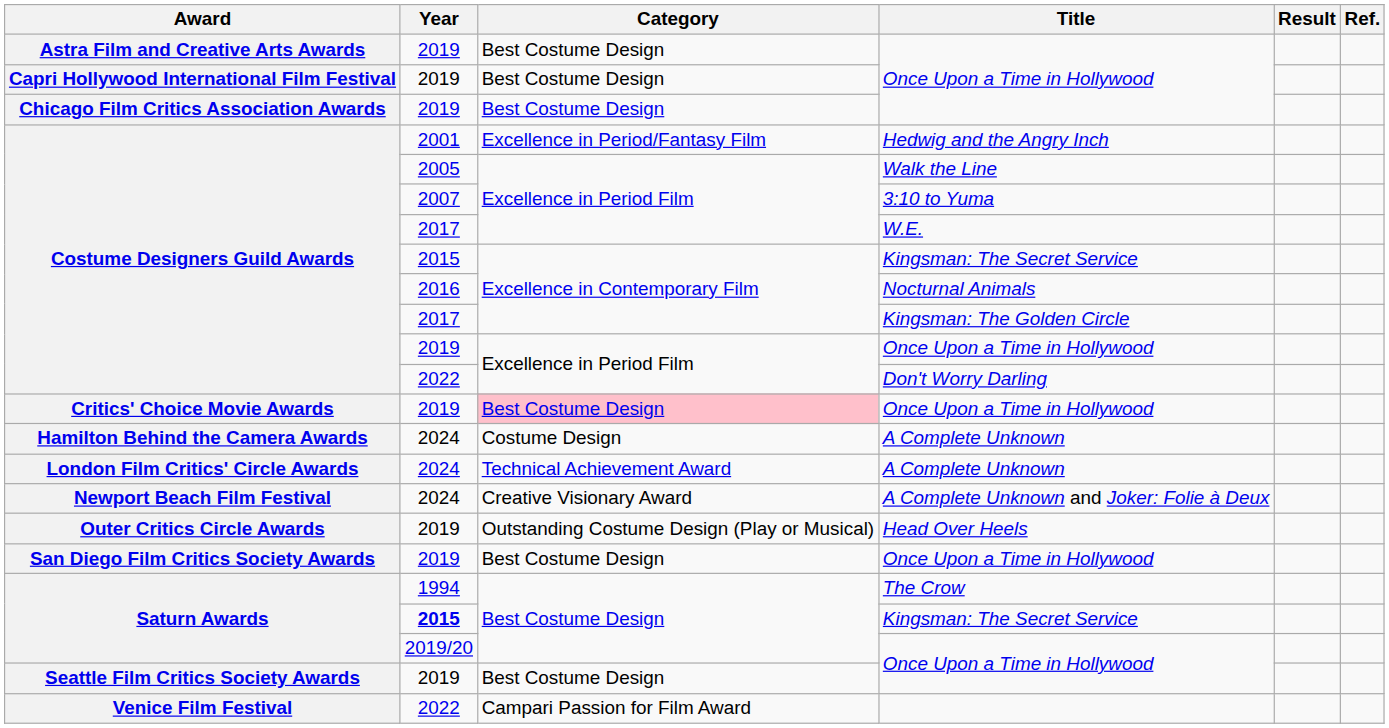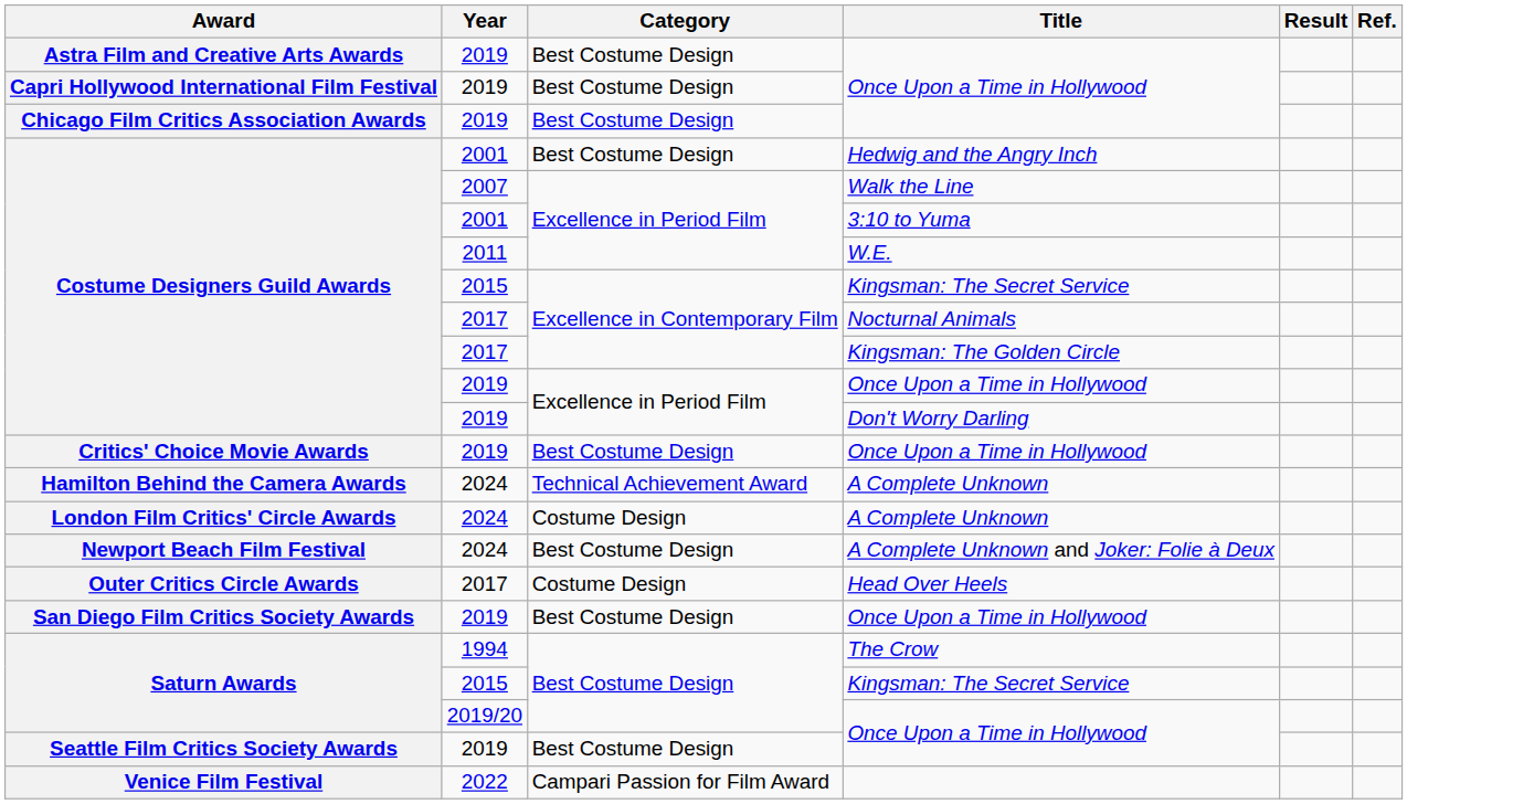 <table class="wikitable sortable">
 <tr>
 <th scope="col">Award</th>
 <th scope="col">Year</th>
 <th scope="col">Category</th>
 <th scope="col">Title</th>
 <th scope="col">Result</th>
 <th>Ref.</th>
 </tr>
 <tr>
 <th scope="row" style="text-align:center;"><a href='#'>Astra Film and Creative Arts Awards</a></th>
 <td style="text-align:center;"><a href='#'>2019</a></td>
 <td>Best Costume Design</td>
 <td rowspan="3"><em><a href='#'>Once Upon a Time in Hollywood</a></em></td>
 <td></td>
 <td style="text-align:center;"></td>
 </tr>
 <tr>
 <th scope="row" style="text-align:center;"><a href='#'>Capri Hollywood International Film Festival</a></th>
 <td style="text-align:center;">2019</td>
 <td>Best Costume Design</td>
 <td></td>
 <td style="text-align:center;"></td>
 </tr>
 <tr>
 <th scope="row" style="text-align:center;"><a href='#'>Chicago Film Critics Association Awards</a></th>
 <td style="text-align:center;"><a href='#'>2019</a></td>
 <td><a href='#'>Best Costume Design</a></td>
 <td></td>
 <td style="text-align:center;"></td>
 </tr>
 <tr>
 <th rowspan="9" scope="row" style="text-align:center;"><a href='#'>Costume Designers Guild Awards</a></th>
 <td style="text-align:center;"><a href='#'>2001</a></td>
-<td><a href='#'>Excellence in Period/Fantasy Film</a></td>
+<td>Best Costume Design</td>
 <td><em><a href='#'>Hedwig and the Angry Inch</a></em></td>
 <td></td>
 <td style="text-align:center;"></td>
 </tr>
 <tr>
-<td style="text-align:center;"><a href='#'>2005</a></td>
+<td style="text-align:center;"><a href='#'>2007</a></td>
 <td rowspan="3"><a href='#'>Excellence in Period Film</a></td>
 <td><em><a href='#'>Walk the Line</a></em></td>
 <td></td>
 <td style="text-align:center;"></td>
 </tr>
 <tr>
-<td style="text-align:center;"><a href='#'>2007</a></td>
+<td style="text-align:center;"><a href='#'>2001</a></td>
 <td><em><a href='#'>3:10 to Yuma</a></em></td>
 <td></td>
 <td style="text-align:center;"></td>
 </tr>
 <tr>
-<td style="text-align:center;"><a href='#'>2017</a></td>
+<td style="text-align:center;"><a href='#'>2011</a></td>
 <td><em><a href='#'>W.E.</a></em></td>
 <td></td>
 <td style="text-align:center;"></td>
 </tr>
 <tr>
 <td style="text-align:center;"><a href='#'>2015</a></td>
 <td rowspan="3"><a href='#'>Excellence in Contemporary Film</a></td>
 <td><em><a href='#'>Kingsman: The Secret Service</a></em></td>
 <td></td>
 <td style="text-align:center;"></td>
 </tr>
 <tr>
-<td style="text-align:center;"><a href='#'>2016</a></td>
+<td style="text-align:center;"><a href='#'>2017</a></td>
 <td><em><a href='#'>Nocturnal Animals</a></em></td>
 <td></td>
 <td style="text-align:center;"></td>
 </tr>
 <tr>
 <td style="text-align:center;"><a href='#'>2017</a></td>
 <td><em><a href='#'>Kingsman: The Golden Circle</a></em></td>
 <td></td>
 <td style="text-align:center;"></td>
 </tr>
 <tr>
 <td style="text-align:center;"><a href='#'>2019</a></td>
 <td rowspan="2">Excellence in Period Film</td>
 <td><em><a href='#'>Once Upon a Time in Hollywood</a></em></td>
 <td></td>
 <td style="text-align:center;"></td>
 </tr>
 <tr>
-<td style="text-align:center;"><a href='#'>2022</a></td>
+<td style="text-align:center;"><a href='#'>2019</a></td>
 <td><em><a href='#'>Don't Worry Darling</a></em></td>
 <td></td>
 <td style="text-align:center;"></td>
 </tr>
 <tr>
 <th scope="row" style="text-align:center;"><a href='#'>Critics' Choice Movie Awards</a></th>
 <td style="text-align:center;"><a href='#'>2019</a></td>
-<td style="background: pink;"><a href='#'>Best Costume Design</a></td>
+<td><a href='#'>Best Costume Design</a></td>
 <td><em><a href='#'>Once Upon a Time in Hollywood</a></em></td>
 <td></td>
 <td style="text-align:center;"></td>
 </tr>
 <tr>
 <th scope="row" style="text-align:center;"><a href='#'>Hamilton Behind the Camera Awards</a></th>
 <td style="text-align:center;">2024</td>
-<td>Costume Design</td>
+<td><a href='#'>Technical Achievement Award</a></td>
 <td><em><a href='#'>A Complete Unknown</a></em></td>
 <td></td>
 <td style="text-align:center;"></td>
 </tr>
 <tr>
 <th scope="row" style="text-align:center;"><a href='#'>London Film Critics' Circle Awards</a></th>
 <td style="text-align:center;"><a href='#'>2024</a></td>
-<td><a href='#'>Technical Achievement Award</a></td>
+<td>Costume Design</td>
 <td><em><a href='#'>A Complete Unknown</a></em> <br> </td>
 <td></td>
 <td style="text-align:center;"></td>
 </tr>
 <tr>
 <th scope="row" style="text-align:center;"><a href='#'>Newport Beach Film Festival</a></th>
 <td style="text-align:center;">2024</td>
-<td>Creative Visionary Award</td>
+<td>Best Costume Design</td>
 <td><em><a href='#'>A Complete Unknown</a></em> and <em><a href='#'>Joker: Folie à Deux</a></em></td>
 <td></td>
 <td style="text-align:center;"></td>
 </tr>
 <tr>
 <th scope="row" style="text-align:center;"><a href='#'>Outer Critics Circle Awards</a></th>
-<td style="text-align:center;">2019</td>
-<td>Outstanding Costume Design (Play or Musical)</td>
+<td style="text-align:center;">2017</td>
+<td>Costume Design</td>
 <td><em><a href='#'>Head Over Heels</a></em></td>
 <td></td>
 <td style="text-align:center;"></td>
 </tr>
 <tr>
 <th scope="row" style="text-align:center;"><a href='#'>San Diego Film Critics Society Awards</a></th>
 <td style="text-align:center;"><a href='#'>2019</a></td>
 <td>Best Costume Design</td>
 <td><em><a href='#'>Once Upon a Time in Hollywood</a></em></td>
 <td></td>
 <td style="text-align:center;"></td>
 </tr>
 <tr>
 <th rowspan="3" scope="row" style="text-align:center;"><a href='#'>Saturn Awards</a></th>
 <td style="text-align:center;"><a href='#'>1994</a></td>
 <td rowspan="3"><a href='#'>Best Costume Design</a></td>
 <td><em><a href='#'>The Crow</a></em></td>
 <td></td>
 <td style="text-align:center;"></td>
 </tr>
 <tr>
-<td style="text-align:center;"><strong><a href='#'>2015</a></strong></td>
+<td style="text-align:center;"><a href='#'>2015</a></td>
 <td><em><a href='#'>Kingsman: The Secret Service</a></em></td>
 <td></td>
 <td style="text-align:center;"></td>
 </tr>
 <tr>
 <td style="text-align:center;"><a href='#'>2019/20</a></td>
 <td rowspan="2"><em><a href='#'>Once Upon a Time in Hollywood</a></em></td>
 <td></td>
 <td style="text-align:center;"></td>
 </tr>
 <tr>
 <th scope="row" style="text-align:center;"><a href='#'>Seattle Film Critics Society Awards</a></th>
 <td style="text-align:center;">2019</td>
 <td>Best Costume Design</td>
 <td></td>
 <td style="text-align:center;"></td>
 </tr>
 <tr>
 <th scope="row" style="text-align:center;"><a href='#'>Venice Film Festival</a></th>
 <td style="text-align:center;"><a href='#'>2022</a></td>
 <td>Campari Passion for Film Award</td>
 <td></td>
 <td></td>
 <td style="text-align:center;"></td>
 </tr>
 </table>
